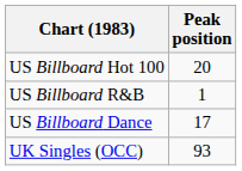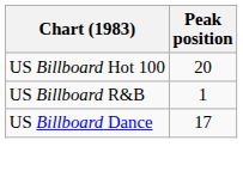 <table class="wikitable">
 <tr>
 <th>Chart (1983)</th>
 <th>Peak<br>position</th>
 </tr>
 <tr>
 <td>US <em>Billboard</em> Hot 100</td>
 <td align="center">20</td>
 </tr>
 <tr>
 <td>US <em>Billboard</em> R&B</td>
 <td align="center">1</td>
 </tr>
 <tr>
 <td>US <a href='#'><em>Billboard</em> Dance</a></td>
 <td align="center">17</td>
 </tr>
-<tr>
-<td><a href='#'>UK Singles</a> (<a href='#'>OCC</a>)</td>
-<td align="center">93</td>
-</tr>
 </table>
